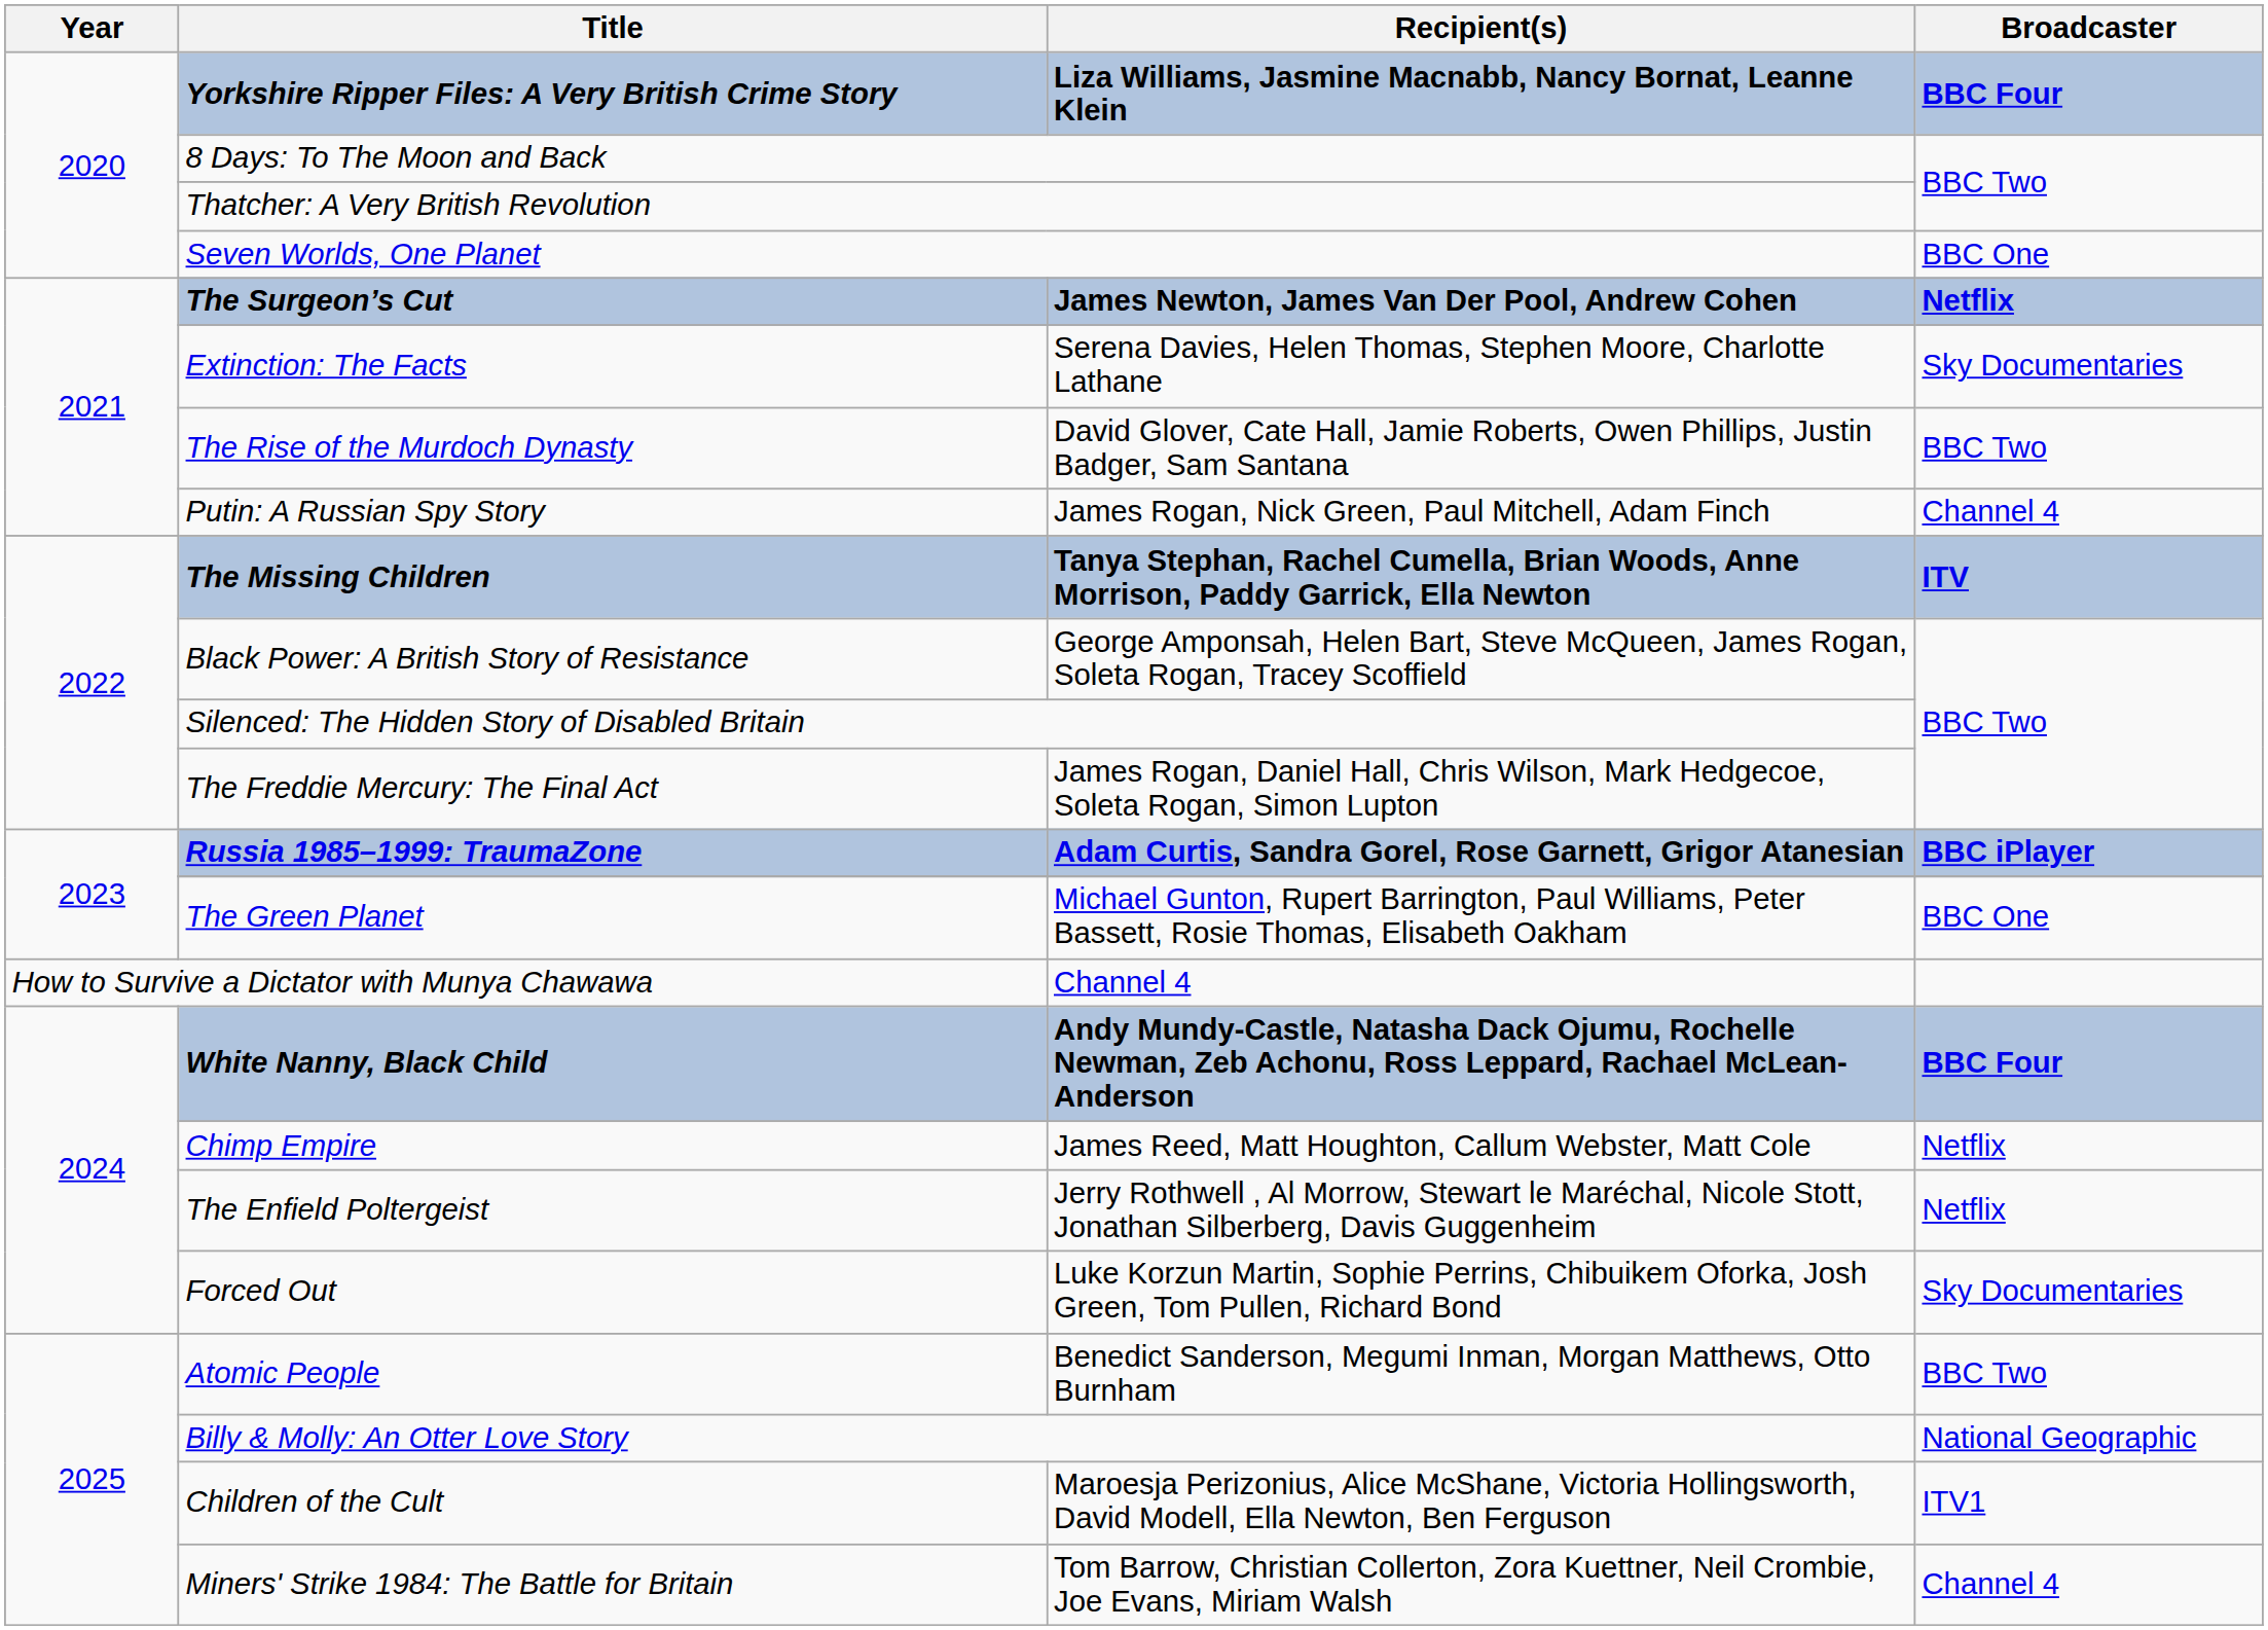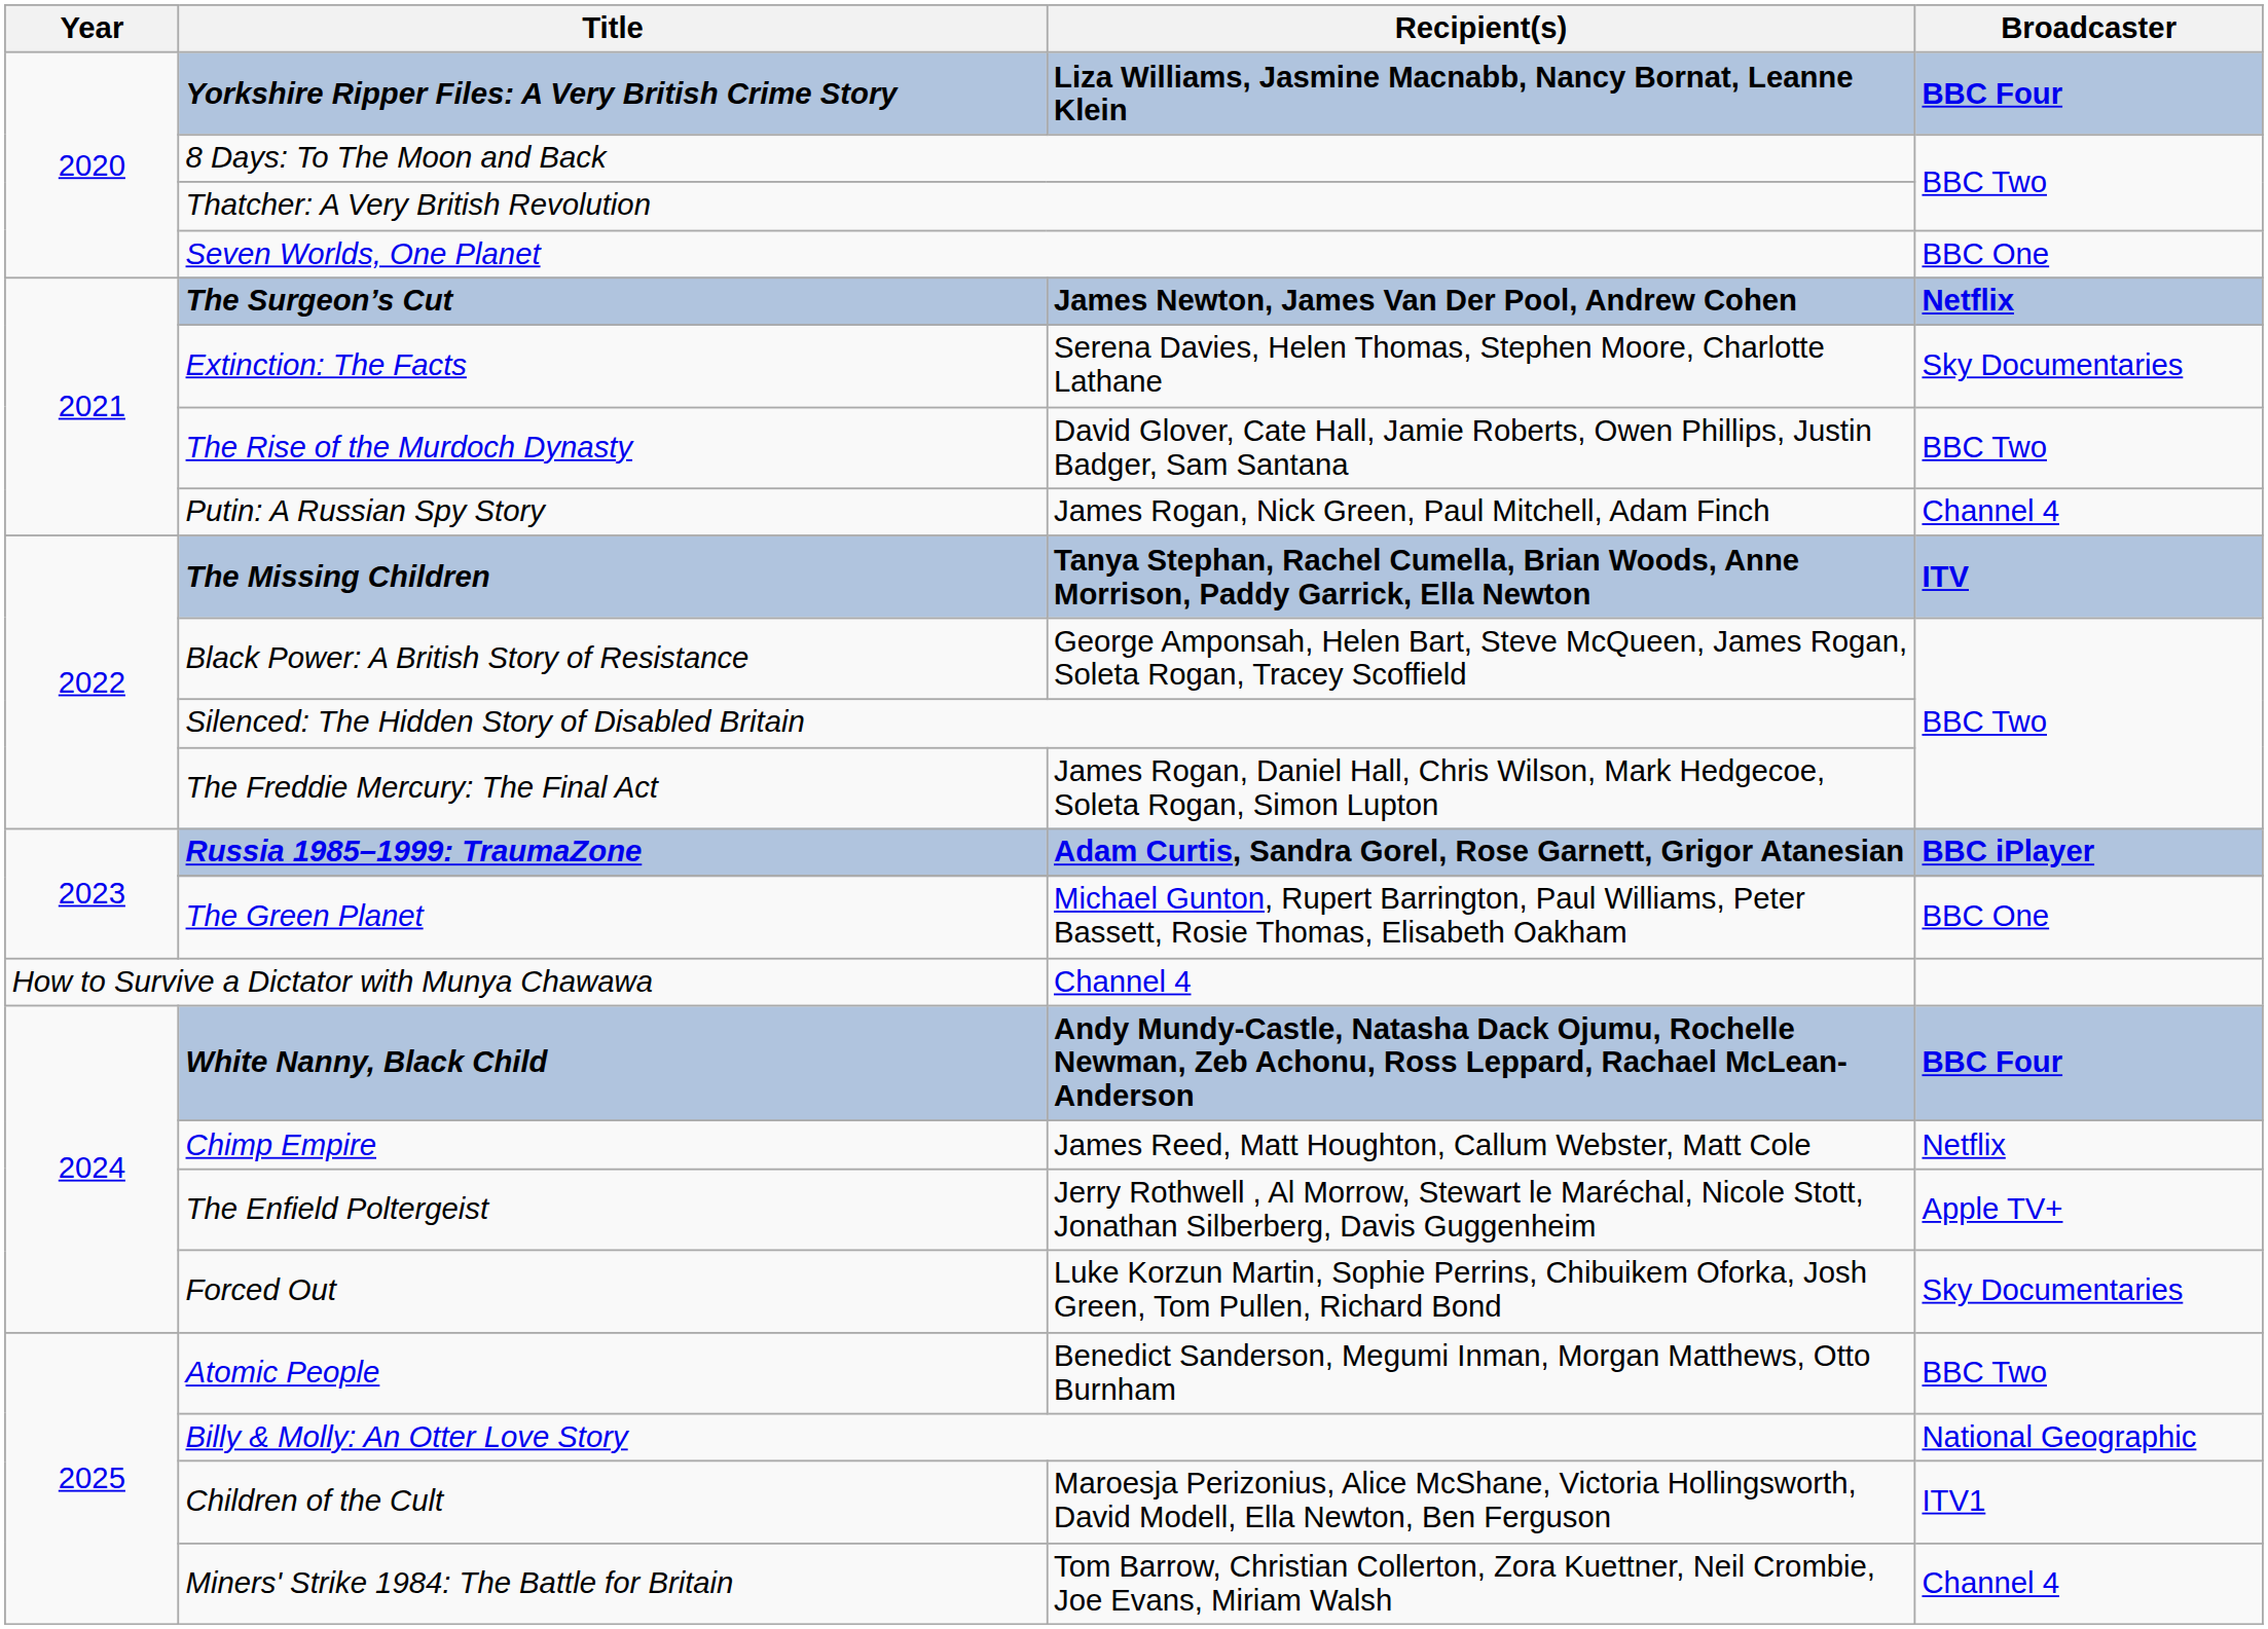 <table class="wikitable" width="95%">
 <tr>
 <th width=5%>Year</th>
 <th width=25%>Title</th>
 <th width=25%><strong>Recipient(s)</strong></th>
 <th width=10%><strong>Broadcaster</strong></th>
 </tr>
 <tr>
 <td rowspan="4" style="text-align:center;"><a href='#'>2020</a><br></td>
 <td style="background:#B0C4DE;"><strong><em>Yorkshire Ripper Files: A Very British Crime Story</em></strong></td>
 <td style="background:#B0C4DE;"><strong>Liza Williams, Jasmine Macnabb, Nancy Bornat, Leanne Klein</strong></td>
 <td style="background:#B0C4DE;"><strong><a href='#'>BBC Four</a></strong></td>
 </tr>
 <tr>
 <td colspan="2"><em>8 Days: To The Moon and Back</em></td>
 <td rowspan="2"><a href='#'>BBC Two</a></td>
 </tr>
 <tr>
 <td colspan="2"><em>Thatcher: A Very British Revolution</em></td>
 </tr>
 <tr>
 <td colspan="2"><em><a href='#'>Seven Worlds, One Planet</a></em></td>
 <td><a href='#'>BBC One</a></td>
 </tr>
 <tr>
 <td rowspan="4" style="text-align:center;"><a href='#'>2021</a><br></td>
 <td style="background:#B0C4DE;"><strong><em>The Surgeon’s Cut</em></strong></td>
 <td style="background:#B0C4DE;"><strong>James Newton, James Van Der Pool, Andrew Cohen</strong></td>
 <td style="background:#B0C4DE;"><strong><a href='#'>Netflix</a></strong></td>
 </tr>
 <tr>
 <td><em><a href='#'>Extinction: The Facts</a></em></td>
 <td>Serena Davies, Helen Thomas, Stephen Moore, Charlotte Lathane</td>
 <td><a href='#'>Sky Documentaries</a></td>
 </tr>
 <tr>
 <td><em><a href='#'>The Rise of the Murdoch Dynasty</a></em></td>
 <td>David Glover, Cate Hall, Jamie Roberts, Owen Phillips, Justin Badger, Sam Santana</td>
 <td><a href='#'>BBC Two</a></td>
 </tr>
 <tr>
 <td><em>Putin: A Russian Spy Story</em></td>
 <td>James Rogan, Nick Green, Paul Mitchell, Adam Finch</td>
 <td><a href='#'>Channel 4</a></td>
 </tr>
 <tr>
 <td rowspan="4" style="text-align:center;"><a href='#'>2022</a><br></td>
 <td style="background:#B0C4DE;"><strong><em>The Missing Children</em></strong></td>
 <td style="background:#B0C4DE;"><strong>Tanya Stephan, Rachel Cumella, Brian Woods, Anne Morrison, Paddy Garrick, Ella Newton</strong></td>
 <td style="background:#B0C4DE;"><strong><a href='#'>ITV</a></strong></td>
 </tr>
 <tr>
 <td><em>Black Power: A British Story of Resistance</em></td>
 <td>George Amponsah, Helen Bart, Steve McQueen, James Rogan, Soleta Rogan, Tracey Scoffield</td>
 <td rowspan="3"><a href='#'>BBC Two</a></td>
 </tr>
 <tr>
 <td colspan="2"><em>Silenced: The Hidden Story of Disabled Britain</em></td>
 </tr>
 <tr>
 <td><em>The Freddie Mercury: The Final Act</em></td>
 <td>James Rogan, Daniel Hall, Chris Wilson, Mark Hedgecoe, Soleta Rogan, Simon Lupton</td>
 </tr>
 <tr>
 <td rowspan="3" style="text-align:center;"><a href='#'>2023</a><br></td>
 <td style="background:#B0C4DE;"><strong><em><a href='#'>Russia 1985–1999: TraumaZone</a></em></strong></td>
 <td style="background:#B0C4DE;"><strong><a href='#'>Adam Curtis</a>, Sandra Gorel, Rose Garnett, Grigor Atanesian</strong></td>
 <td style="background:#B0C4DE;"><strong><a href='#'>BBC iPlayer</a></strong></td>
 </tr>
 <tr | colspan="2"| >
 </tr>
 <tr>
 <td><em><a href='#'>The Green Planet</a></em></td>
 <td><a href='#'>Michael Gunton</a>, Rupert Barrington, Paul Williams, Peter Bassett, Rosie Thomas, Elisabeth Oakham</td>
 <td><a href='#'>BBC One</a></td>
 </tr>
 <tr>
 <td colspan="2"><em>How to Survive a Dictator with Munya Chawawa</em></td>
 <td><a href='#'>Channel 4</a></td>
 </tr>
 <tr>
 <td rowspan="4" style="text-align:center;"><a href='#'>2024</a><br></td>
 <td style="background:#B0C4DE;"><strong><em>White Nanny, Black Child</em></strong></td>
 <td style="background:#B0C4DE;"><strong>Andy Mundy-Castle, Natasha Dack Ojumu, Rochelle Newman, Zeb Achonu, Ross Leppard, Rachael McLean-Anderson</strong></td>
 <td style="background:#B0C4DE;"><strong><a href='#'>BBC Four</a></strong></td>
 </tr>
 <tr>
 <td><em><a href='#'>Chimp Empire</a></em></td>
 <td>James Reed, Matt Houghton, Callum Webster, Matt Cole</td>
 <td><a href='#'>Netflix</a></td>
 </tr>
 <tr>
 <td><em>The Enfield Poltergeist</em></td>
 <td>Jerry Rothwell , Al Morrow, Stewart le Maréchal, Nicole Stott, Jonathan Silberberg, Davis Guggenheim</td>
-<td><a href='#'>Netflix</a></td>
+<td><a href='#'>Apple TV+</a></td>
 </tr>
 <tr>
 <td><em>Forced Out</em></td>
 <td>Luke Korzun Martin, Sophie Perrins, Chibuikem Oforka, Josh Green, Tom Pullen, Richard Bond</td>
 <td><a href='#'>Sky Documentaries</a></td>
 </tr>
 <tr>
 <td rowspan="4" style="text-align:center;"><a href='#'>2025</a><br></td>
 <td><em><a href='#'>Atomic People</a></em></td>
 <td>Benedict Sanderson, Megumi Inman, Morgan Matthews, Otto Burnham</td>
 <td><a href='#'>BBC Two</a></td>
 </tr>
 <tr>
 <td colspan="2"><em><a href='#'>Billy & Molly: An Otter Love Story</a></em></td>
 <td><a href='#'>National Geographic</a></td>
 </tr>
 <tr>
 <td><em>Children of the Cult</em></td>
 <td>Maroesja Perizonius, Alice McShane, Victoria Hollingsworth, David Modell, Ella Newton, Ben Ferguson</td>
 <td><a href='#'>ITV1</a></td>
 </tr>
 <tr>
 <td><em>Miners' Strike 1984: The Battle for Britain</em></td>
 <td>Tom Barrow, Christian Collerton, Zora Kuettner, Neil Crombie, Joe Evans, Miriam Walsh</td>
 <td><a href='#'>Channel 4</a></td>
 </tr>
 <tr>
 </tr>
 </table>
